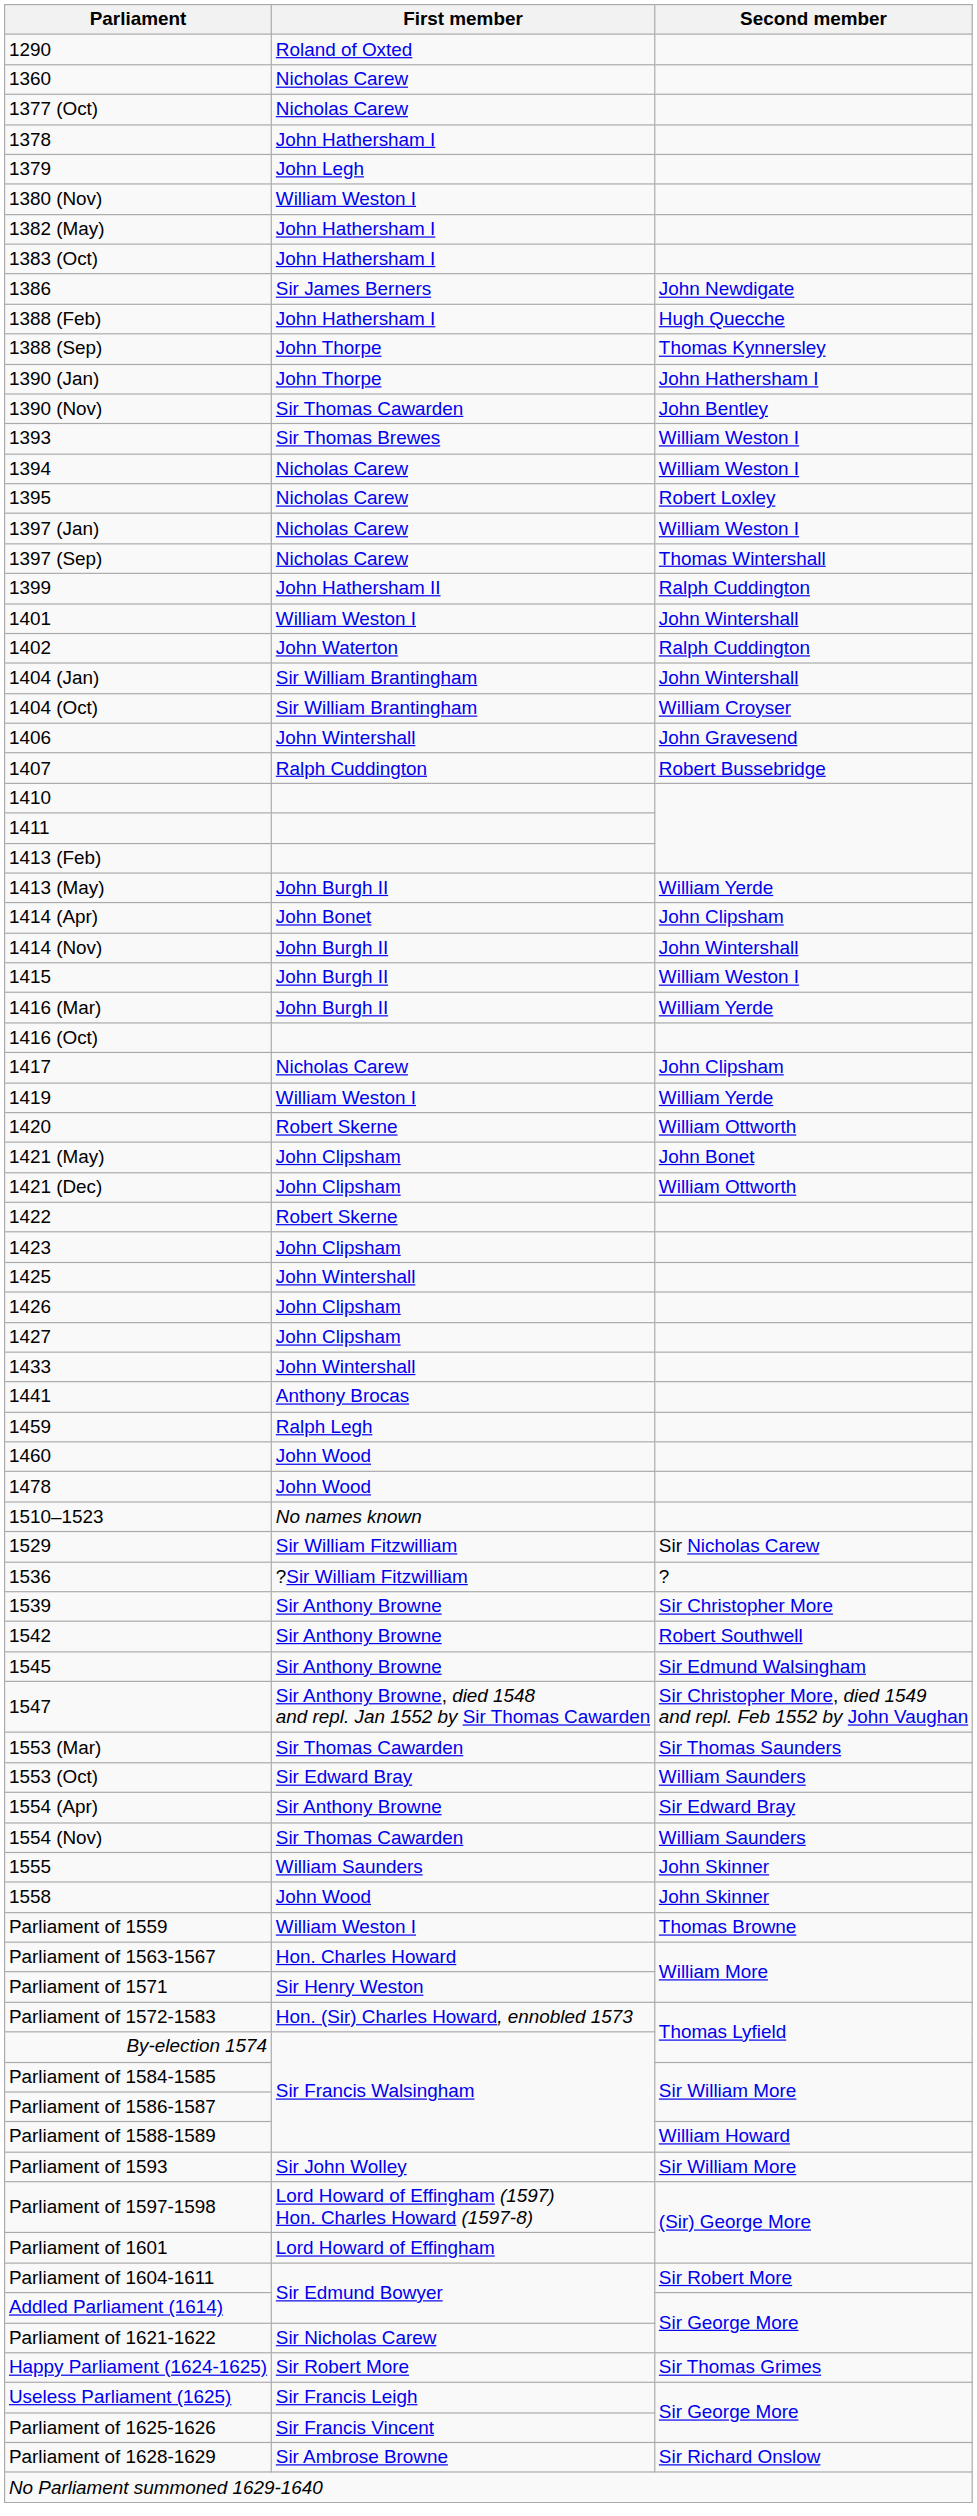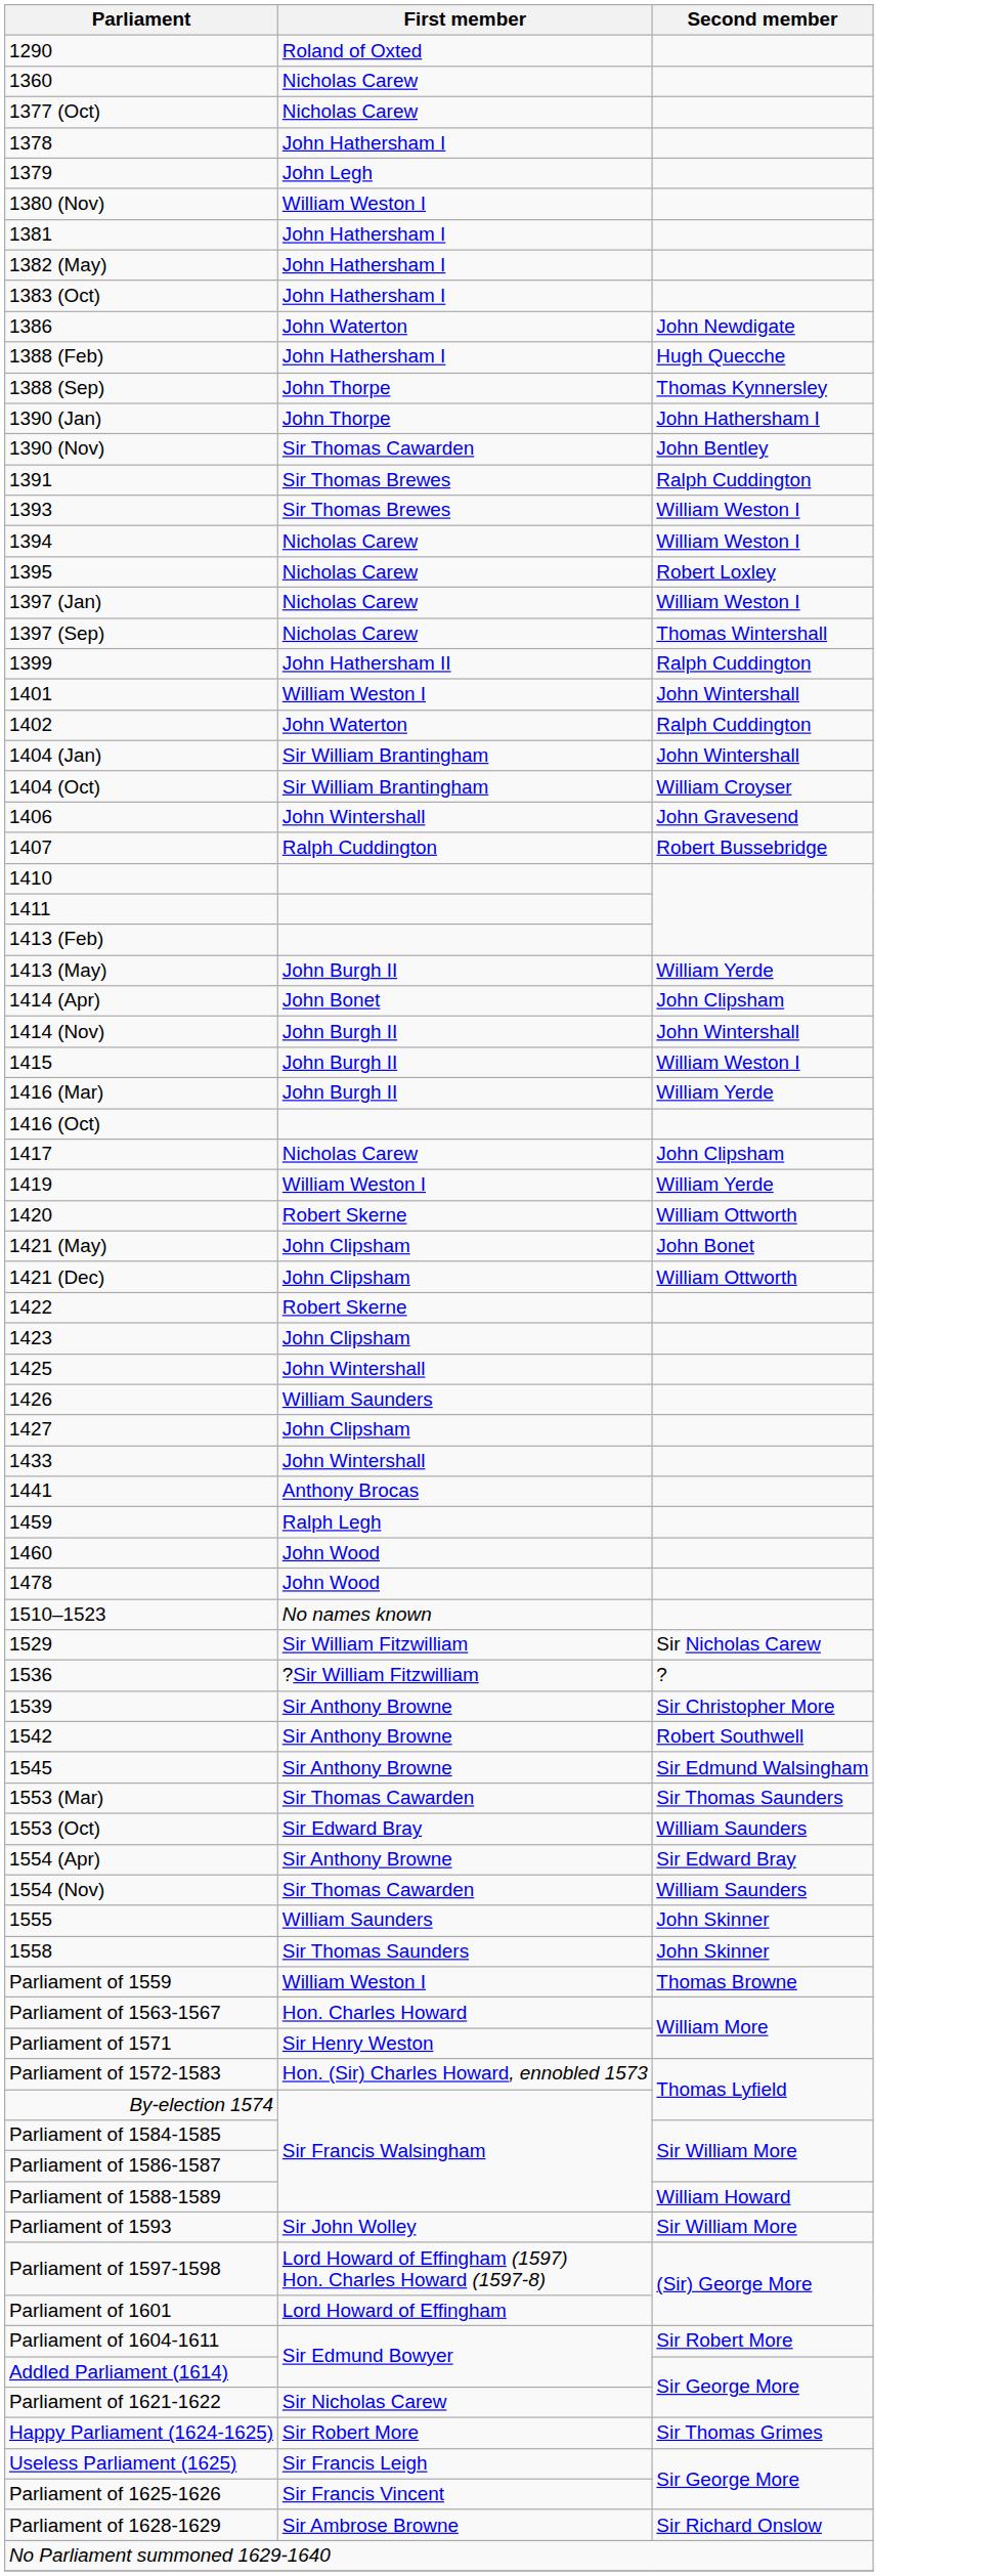 <table class="wikitable">
 <tr>
 <th>Parliament</th>
 <th>First member</th>
 <th>Second member</th>
 </tr>
 <tr>
 <td>1290</td>
 <td><a href='#'>Roland of Oxted</a></td>
 <td></td>
 </tr>
 <tr>
 <td>1360</td>
 <td><a href='#'>Nicholas Carew</a></td>
 <td></td>
 </tr>
 <tr>
 <td>1377 (Oct)</td>
 <td><a href='#'>Nicholas Carew</a></td>
 <td></td>
 </tr>
 <tr>
 <td>1378</td>
 <td><a href='#'>John Hathersham I</a></td>
 </tr>
 <tr>
 <td>1379</td>
 <td><a href='#'>John Legh</a></td>
 <td></td>
 </tr>
 <tr>
 <td>1380 (Nov)</td>
 <td><a href='#'>William Weston I</a></td>
 <td></td>
 </tr>
 <tr>
+<td>1381</td>
+<td><a href='#'>John Hathersham I</a></td>
+<td></td>
+</tr>
+<tr>
 <td>1382 (May)</td>
 <td><a href='#'>John Hathersham I</a></td>
 <td></td>
 </tr>
 <tr>
 <td>1383 (Oct)</td>
 <td><a href='#'>John Hathersham I</a></td>
 <td></td>
 </tr>
 <tr>
 <td>1386</td>
-<td><a href='#'>Sir James Berners</a></td>
+<td><a href='#'>John Waterton</a></td>
 <td><a href='#'>John Newdigate</a></td>
 </tr>
 <tr>
 <td>1388 (Feb)</td>
 <td><a href='#'>John Hathersham I</a></td>
 <td><a href='#'>Hugh Quecche</a></td>
 </tr>
 <tr>
 <td>1388 (Sep)</td>
 <td><a href='#'>John Thorpe</a></td>
 <td><a href='#'>Thomas Kynnersley</a></td>
 </tr>
 <tr>
 <td>1390 (Jan)</td>
 <td><a href='#'>John Thorpe</a></td>
 <td><a href='#'>John Hathersham I</a></td>
 </tr>
 <tr>
 <td>1390 (Nov)</td>
 <td><a href='#'>Sir Thomas Cawarden</a></td>
 <td><a href='#'>John Bentley</a></td>
+</tr>
+<tr>
+<td>1391</td>
+<td><a href='#'>Sir Thomas Brewes</a></td>
+<td><a href='#'>Ralph Cuddington</a></td>
 </tr>
 <tr>
 <td>1393</td>
 <td><a href='#'>Sir Thomas Brewes</a></td>
 <td><a href='#'>William Weston I</a></td>
 </tr>
 <tr>
 <td>1394</td>
 <td><a href='#'>Nicholas Carew</a></td>
 <td><a href='#'>William Weston I</a></td>
 </tr>
 <tr>
 <td>1395</td>
 <td><a href='#'>Nicholas Carew</a></td>
 <td><a href='#'>Robert Loxley</a></td>
 </tr>
 <tr>
 <td>1397 (Jan)</td>
 <td><a href='#'>Nicholas Carew</a></td>
 <td><a href='#'>William Weston I</a></td>
 </tr>
 <tr>
 <td>1397 (Sep)</td>
 <td><a href='#'>Nicholas Carew</a></td>
 <td><a href='#'>Thomas Wintershall</a></td>
 </tr>
 <tr>
 <td>1399</td>
 <td><a href='#'>John Hathersham II</a></td>
 <td><a href='#'>Ralph Cuddington</a></td>
 </tr>
 <tr>
 <td>1401</td>
 <td><a href='#'>William Weston I</a></td>
 <td><a href='#'>John Wintershall</a></td>
 </tr>
 <tr>
 <td>1402</td>
 <td><a href='#'>John Waterton</a></td>
 <td><a href='#'>Ralph Cuddington</a></td>
 </tr>
 <tr>
 <td>1404 (Jan)</td>
 <td><a href='#'>Sir William Brantingham</a></td>
 <td><a href='#'>John Wintershall</a></td>
 </tr>
 <tr>
 <td>1404 (Oct)</td>
 <td><a href='#'>Sir William Brantingham</a></td>
 <td><a href='#'>William Croyser</a></td>
 </tr>
 <tr>
 <td>1406</td>
 <td><a href='#'>John Wintershall</a></td>
 <td><a href='#'>John Gravesend</a></td>
 </tr>
 <tr>
 <td>1407</td>
 <td><a href='#'>Ralph Cuddington</a></td>
 <td><a href='#'>Robert Bussebridge</a></td>
 </tr>
 <tr>
 <td>1410</td>
 <td></td>
 </tr>
 <tr>
 <td>1411</td>
 <td></td>
 </tr>
 <tr>
 <td>1413 (Feb)</td>
 <td></td>
 </tr>
 <tr>
 <td>1413 (May)</td>
 <td><a href='#'>John Burgh II</a></td>
 <td><a href='#'>William Yerde</a></td>
 </tr>
 <tr>
 <td>1414 (Apr)</td>
 <td><a href='#'>John Bonet</a></td>
 <td><a href='#'>John Clipsham</a></td>
 </tr>
 <tr>
 <td>1414 (Nov)</td>
 <td><a href='#'>John Burgh II</a></td>
 <td><a href='#'>John Wintershall</a></td>
 </tr>
 <tr>
 <td>1415</td>
 <td><a href='#'>John Burgh II</a></td>
 <td><a href='#'>William Weston I</a></td>
 </tr>
 <tr>
 <td>1416 (Mar)</td>
 <td><a href='#'>John Burgh II</a></td>
 <td><a href='#'>William Yerde</a></td>
 </tr>
 <tr>
 <td>1416 (Oct)</td>
 <td></td>
 </tr>
 <tr>
 <td>1417</td>
 <td><a href='#'>Nicholas Carew</a></td>
 <td><a href='#'>John Clipsham</a></td>
 </tr>
 <tr>
 <td>1419</td>
 <td><a href='#'>William Weston I</a></td>
 <td><a href='#'>William Yerde</a></td>
 </tr>
 <tr>
 <td>1420</td>
 <td><a href='#'>Robert Skerne</a></td>
 <td><a href='#'>William Ottworth</a></td>
 </tr>
 <tr>
 <td>1421 (May)</td>
 <td><a href='#'>John Clipsham</a></td>
 <td><a href='#'>John Bonet</a></td>
 </tr>
 <tr>
 <td>1421 (Dec)</td>
 <td><a href='#'>John Clipsham</a></td>
 <td><a href='#'>William Ottworth</a></td>
 </tr>
 <tr>
 <td>1422</td>
 <td><a href='#'>Robert Skerne</a></td>
 <td></td>
 </tr>
 <tr>
 <td>1423</td>
 <td><a href='#'>John Clipsham</a></td>
 <td></td>
 </tr>
 <tr>
 <td>1425</td>
 <td><a href='#'>John Wintershall</a></td>
 <td></td>
 </tr>
 <tr>
 <td>1426</td>
-<td><a href='#'>John Clipsham</a></td>
+<td><a href='#'>William Saunders</a></td>
 <td></td>
 </tr>
 <tr>
 <td>1427</td>
 <td><a href='#'>John Clipsham</a></td>
 <td></td>
 </tr>
 <tr>
 <td>1433</td>
 <td><a href='#'>John Wintershall</a></td>
 <td></td>
 </tr>
 <tr>
 <td>1441</td>
 <td><a href='#'>Anthony Brocas</a></td>
 <td></td>
 </tr>
 <tr>
 <td>1459</td>
 <td><a href='#'>Ralph Legh</a></td>
 <td></td>
 </tr>
 <tr>
 <td>1460</td>
 <td><a href='#'>John Wood</a></td>
 <td></td>
 </tr>
 <tr>
 <td>1478</td>
 <td><a href='#'>John Wood</a></td>
 <td></td>
 </tr>
 <tr>
 <td>1510–1523</td>
 <td><em>No names known</em> </td>
 </tr>
 <tr>
 <td>1529</td>
 <td><a href='#'>Sir William Fitzwilliam</a></td>
 <td>Sir <a href='#'>Nicholas Carew</a></td>
 </tr>
 <tr>
 <td>1536</td>
 <td>?<a href='#'>Sir William Fitzwilliam</a></td>
 <td>?  </td>
 </tr>
 <tr>
 <td>1539</td>
 <td><a href='#'>Sir Anthony Browne</a></td>
 <td><a href='#'>Sir Christopher More</a></td>
 </tr>
 <tr>
 <td>1542</td>
 <td><a href='#'>Sir Anthony Browne</a></td>
 <td><a href='#'>Robert Southwell</a></td>
 </tr>
 <tr>
 <td>1545</td>
 <td><a href='#'>Sir Anthony Browne</a></td>
 <td><a href='#'>Sir Edmund Walsingham</a></td>
 </tr>
 <tr>
-<td>1547</td>
-<td><a href='#'>Sir Anthony Browne</a>, <em>died 1548 <br> and repl. Jan 1552 by</em> <a href='#'>Sir Thomas Cawarden</a></td>
-<td><a href='#'>Sir Christopher More</a>, <em>died 1549 <br> and repl. Feb 1552 by</em> <a href='#'>John Vaughan</a></td>
-</tr>
-<tr>
 <td>1553 (Mar)</td>
 <td><a href='#'>Sir Thomas Cawarden</a></td>
 <td><a href='#'>Sir Thomas Saunders</a></td>
 </tr>
 <tr>
 <td>1553 (Oct)</td>
 <td><a href='#'>Sir Edward Bray</a></td>
 <td><a href='#'>William Saunders</a></td>
 </tr>
 <tr>
 <td>1554 (Apr)</td>
 <td><a href='#'>Sir Anthony Browne</a></td>
 <td><a href='#'>Sir Edward Bray</a></td>
 </tr>
 <tr>
 <td>1554 (Nov)</td>
 <td><a href='#'>Sir Thomas Cawarden</a></td>
 <td><a href='#'>William Saunders</a></td>
 </tr>
 <tr>
 <td>1555</td>
 <td><a href='#'>William Saunders</a></td>
 <td><a href='#'>John Skinner</a></td>
 </tr>
 <tr>
 <td>1558</td>
-<td><a href='#'>John Wood</a></td>
+<td><a href='#'>Sir Thomas Saunders</a></td>
 <td><a href='#'>John Skinner</a></td>
 </tr>
 <tr>
 <td>Parliament of 1559</td>
 <td><a href='#'>William Weston I</a></td>
 <td><a href='#'>Thomas Browne</a></td>
 </tr>
 <tr>
 <td>Parliament of 1563-1567</td>
 <td><a href='#'>Hon. Charles Howard</a></td>
 <td rowspan="2"><a href='#'>William More</a></td>
 </tr>
 <tr>
 <td>Parliament of 1571</td>
 <td><a href='#'>Sir Henry Weston</a></td>
 </tr>
 <tr>
 <td>Parliament of 1572-1583</td>
 <td><a href='#'>Hon. (Sir) Charles Howard</a><em>, ennobled 1573 </em></td>
 <td rowspan="2"><a href='#'>Thomas Lyfield</a></td>
 </tr>
 <tr>
 <td align="right"><em>By-election 1574</em></td>
 <td rowspan="4"><a href='#'>Sir Francis Walsingham</a></td>
 </tr>
 <tr>
 <td>Parliament of 1584-1585</td>
 <td rowspan="2"><a href='#'>Sir William More</a></td>
 </tr>
 <tr>
 <td>Parliament of 1586-1587</td>
 </tr>
 <tr>
 <td>Parliament of 1588-1589</td>
 <td><a href='#'>William Howard</a></td>
 </tr>
 <tr>
 <td>Parliament of 1593</td>
 <td><a href='#'>Sir John Wolley</a></td>
 <td><a href='#'>Sir William More</a></td>
 </tr>
 <tr>
 <td>Parliament of 1597-1598</td>
 <td><a href='#'>Lord Howard of Effingham</a> <em>(1597)</em><br>  <a href='#'>Hon. Charles Howard</a> <em>(1597-8)</em></td>
 <td rowspan="2"><a href='#'>(Sir) George More</a></td>
 </tr>
 <tr>
 <td>Parliament of 1601</td>
 <td><a href='#'>Lord Howard of Effingham</a></td>
 </tr>
 <tr>
 <td>Parliament of 1604-1611</td>
 <td rowspan="2"><a href='#'>Sir Edmund Bowyer</a></td>
 <td><a href='#'>Sir Robert More</a></td>
 </tr>
 <tr>
 <td><a href='#'>Addled Parliament (1614)</a></td>
 <td rowspan="2"><a href='#'>Sir George More</a></td>
 </tr>
 <tr>
 <td>Parliament of 1621-1622</td>
 <td><a href='#'>Sir Nicholas Carew</a></td>
 </tr>
 <tr>
 <td><a href='#'>Happy Parliament (1624-1625)</a></td>
 <td><a href='#'>Sir Robert More</a></td>
 <td><a href='#'>Sir Thomas Grimes</a></td>
 </tr>
 <tr>
 <td><a href='#'>Useless Parliament (1625)</a></td>
 <td><a href='#'>Sir Francis Leigh</a></td>
 <td rowspan="2"><a href='#'>Sir George More</a></td>
 </tr>
 <tr>
 <td>Parliament of 1625-1626</td>
 <td><a href='#'>Sir Francis Vincent</a></td>
 </tr>
 <tr>
 <td>Parliament of 1628-1629</td>
 <td><a href='#'>Sir Ambrose Browne</a></td>
 <td><a href='#'>Sir Richard Onslow</a></td>
 </tr>
 <tr>
 <td colspan="3"><em>No Parliament summoned 1629-1640</em></td>
 </tr>
 <tr>
 </tr>
 </table>
